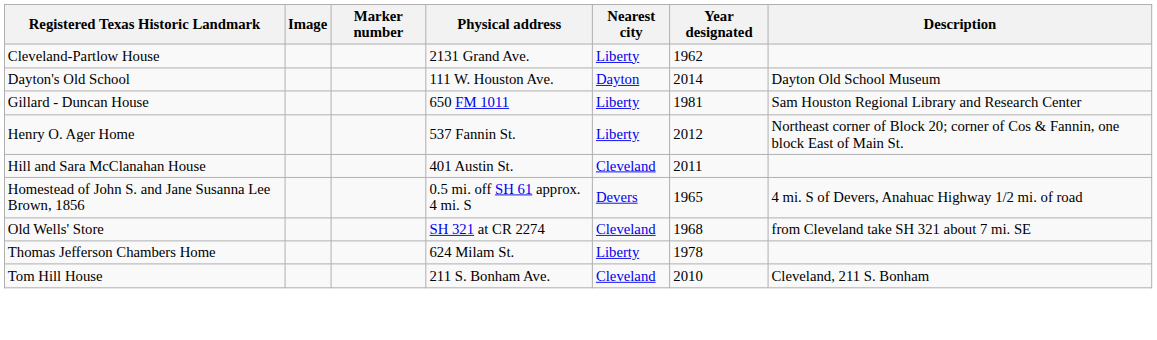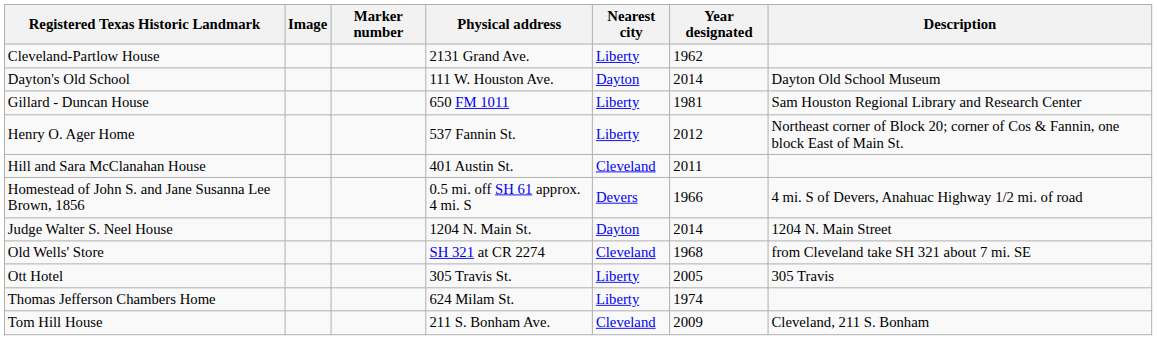 <table class="wikitable sortable">
 <tr>
 <th>Registered Texas Historic Landmark</th>
 <th>Image</th>
 <th>Marker number</th>
 <th>Physical address</th>
 <th>Nearest city</th>
 <th>Year designated</th>
 <th>Description</th>
 </tr>
 <tr>
 <td>Cleveland-Partlow House</td>
 <td></td>
 <td></td>
 <td>2131 Grand Ave.<br></td>
 <td><a href='#'>Liberty</a></td>
 <td>1962</td>
 <td></td>
 </tr>
 <tr>
 <td>Dayton's Old School</td>
 <td></td>
 <td></td>
 <td>111 W. Houston Ave.<br></td>
 <td><a href='#'>Dayton</a></td>
 <td>2014</td>
 <td>Dayton Old School Museum</td>
 </tr>
 <tr>
 <td>Gillard - Duncan House</td>
 <td></td>
 <td></td>
 <td>650 <a href='#'>FM 1011</a><br></td>
 <td><a href='#'>Liberty</a></td>
 <td>1981</td>
 <td>Sam Houston Regional Library and Research Center</td>
 </tr>
 <tr>
 <td>Henry O. Ager Home</td>
 <td></td>
 <td></td>
 <td>537 Fannin St.<br></td>
 <td><a href='#'>Liberty</a></td>
 <td>2012</td>
 <td>Northeast corner of Block 20; corner of Cos & Fannin, one block East of Main St.</td>
 </tr>
 <tr>
 <td>Hill and Sara McClanahan House</td>
 <td></td>
 <td></td>
 <td>401 Austin St.<br></td>
 <td><a href='#'>Cleveland</a></td>
 <td>2011</td>
 <td></td>
 </tr>
 <tr>
 <td>Homestead of John S. and Jane Susanna Lee Brown, 1856</td>
 <td></td>
 <td></td>
 <td>0.5 mi. off <a href='#'>SH 61</a> approx. 4 mi. S </td>
 <td><a href='#'>Devers</a></td>
-<td>1965</td>
+<td>1966</td>
 <td>4 mi. S of Devers, Anahuac Highway 1/2 mi. of road</td>
+</tr>
+<tr>
+<td>Judge Walter S. Neel House</td>
+<td></td>
+<td></td>
+<td>1204 N. Main St.<br></td>
+<td><a href='#'>Dayton</a></td>
+<td>2014</td>
+<td>1204 N. Main Street</td>
 </tr>
 <tr>
 <td>Old Wells' Store</td>
 <td></td>
 <td></td>
 <td><a href='#'>SH 321</a> at CR 2274<br></td>
 <td><a href='#'>Cleveland</a></td>
 <td>1968</td>
 <td>from Cleveland take SH 321 about 7 mi. SE</td>
 </tr>
 <tr>
+<td>Ott Hotel</td>
+<td></td>
+<td></td>
+<td>305 Travis St.<br></td>
+<td><a href='#'>Liberty</a></td>
+<td>2005</td>
+<td>305 Travis</td>
+</tr>
+<tr>
 <td>Thomas Jefferson Chambers Home</td>
 <td></td>
 <td></td>
 <td>624 Milam St.<br></td>
 <td><a href='#'>Liberty</a></td>
-<td>1978</td>
+<td>1974</td>
 <td></td>
 </tr>
 <tr>
 <td>Tom Hill House</td>
 <td></td>
 <td></td>
 <td>211 S. Bonham Ave.<br></td>
 <td><a href='#'>Cleveland</a></td>
-<td>2010</td>
+<td>2009</td>
 <td>Cleveland, 211 S. Bonham</td>
 </tr>
 </table>
